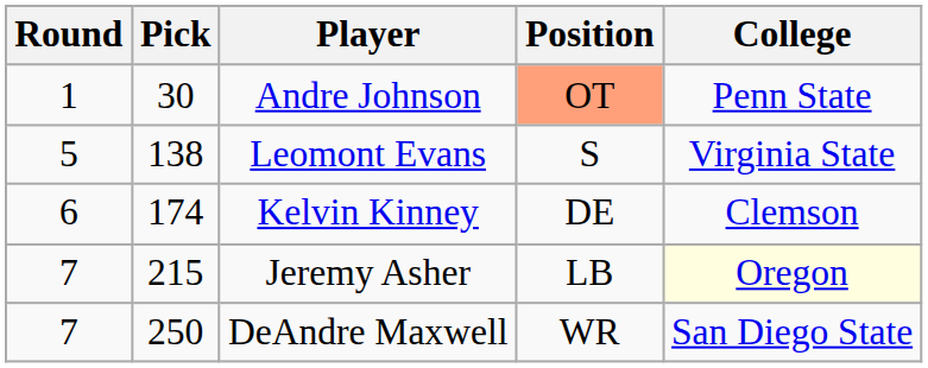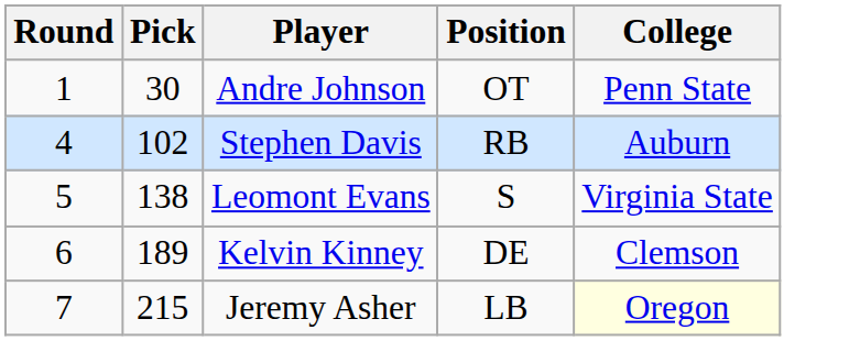 <table class="wikitable sortable sortable"  style="text-align:center;">
 <tr>
 <th>Round</th>
 <th>Pick</th>
 <th>Player</th>
 <th>Position</th>
 <th>College</th>
 </tr>
 <tr>
 <td>1</td>
 <td>30</td>
 <td><a href='#'>Andre Johnson</a></td>
-<td style="background: lightsalmon;">OT</td>
+<td>OT</td>
 <td><a href='#'>Penn State</a></td>
+</tr>
+<tr style="background:#d0e7ff;">
+<td>4</td>
+<td>102</td>
+<td><a href='#'>Stephen Davis</a></td>
+<td>RB</td>
+<td><a href='#'>Auburn</a></td>
 </tr>
 <tr>
 <td>5</td>
 <td>138</td>
 <td><a href='#'>Leomont Evans</a></td>
 <td>S</td>
 <td><a href='#'>Virginia State</a></td>
 </tr>
 <tr>
 <td>6</td>
-<td>174</td>
+<td>189</td>
 <td><a href='#'>Kelvin Kinney</a></td>
 <td>DE</td>
 <td><a href='#'>Clemson</a></td>
 </tr>
 <tr>
 <td>7</td>
 <td>215</td>
 <td>Jeremy Asher</td>
 <td>LB</td>
 <td style="background: lightyellow;"><a href='#'>Oregon</a></td>
 </tr>
-<tr>
-<td>7</td>
-<td>250</td>
-<td>DeAndre Maxwell</td>
-<td>WR</td>
-<td><a href='#'>San Diego State</a></td>
-</tr>
 </table>
